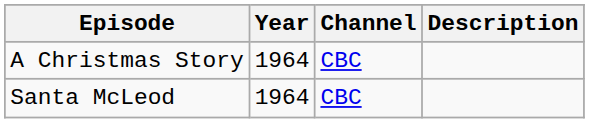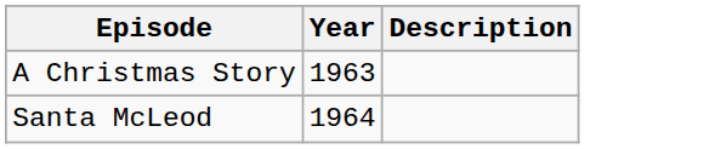 <table class="wikitable">
 <tr>
 <th>Episode</th>
 <th>Year</th>
-<th>Channel</th>
 <th>Description</th>
 </tr>
 <tr>
 <td>A Christmas Story</td>
-<td>1964</td>
-<td><a href='#'>CBC</a></td>
+<td>1963</td>
 <td></td>
 </tr>
 <tr>
 <td>Santa McLeod</td>
 <td>1964</td>
-<td><a href='#'>CBC</a></td>
 <td></td>
 </tr>
 </table>
